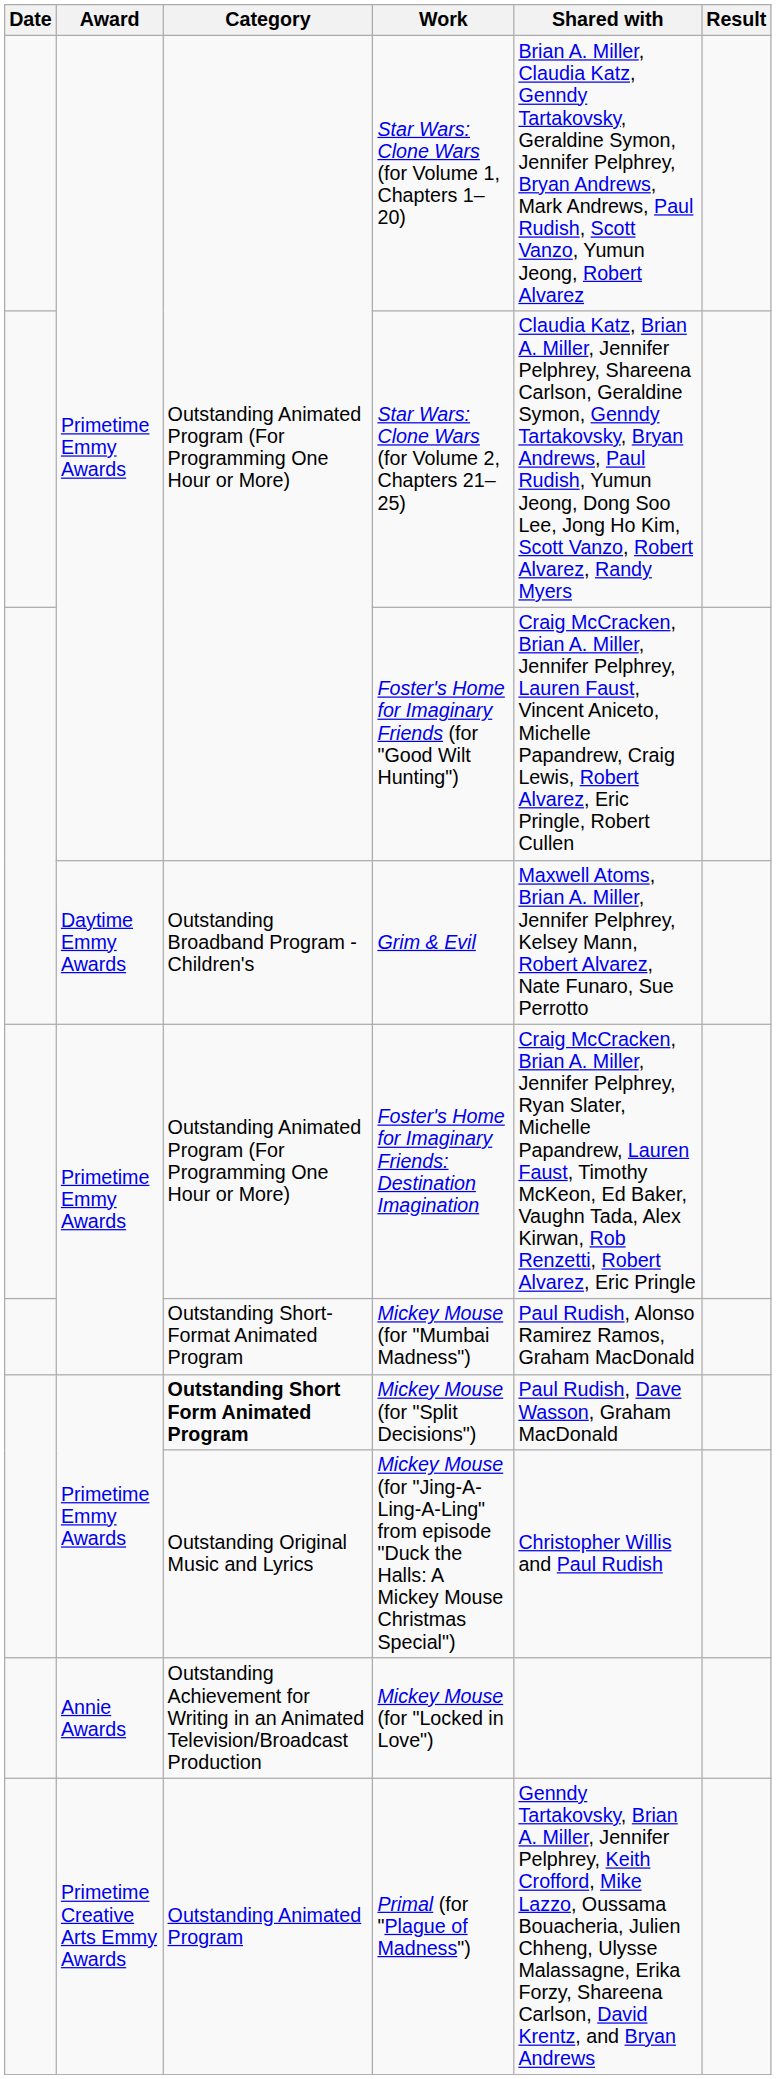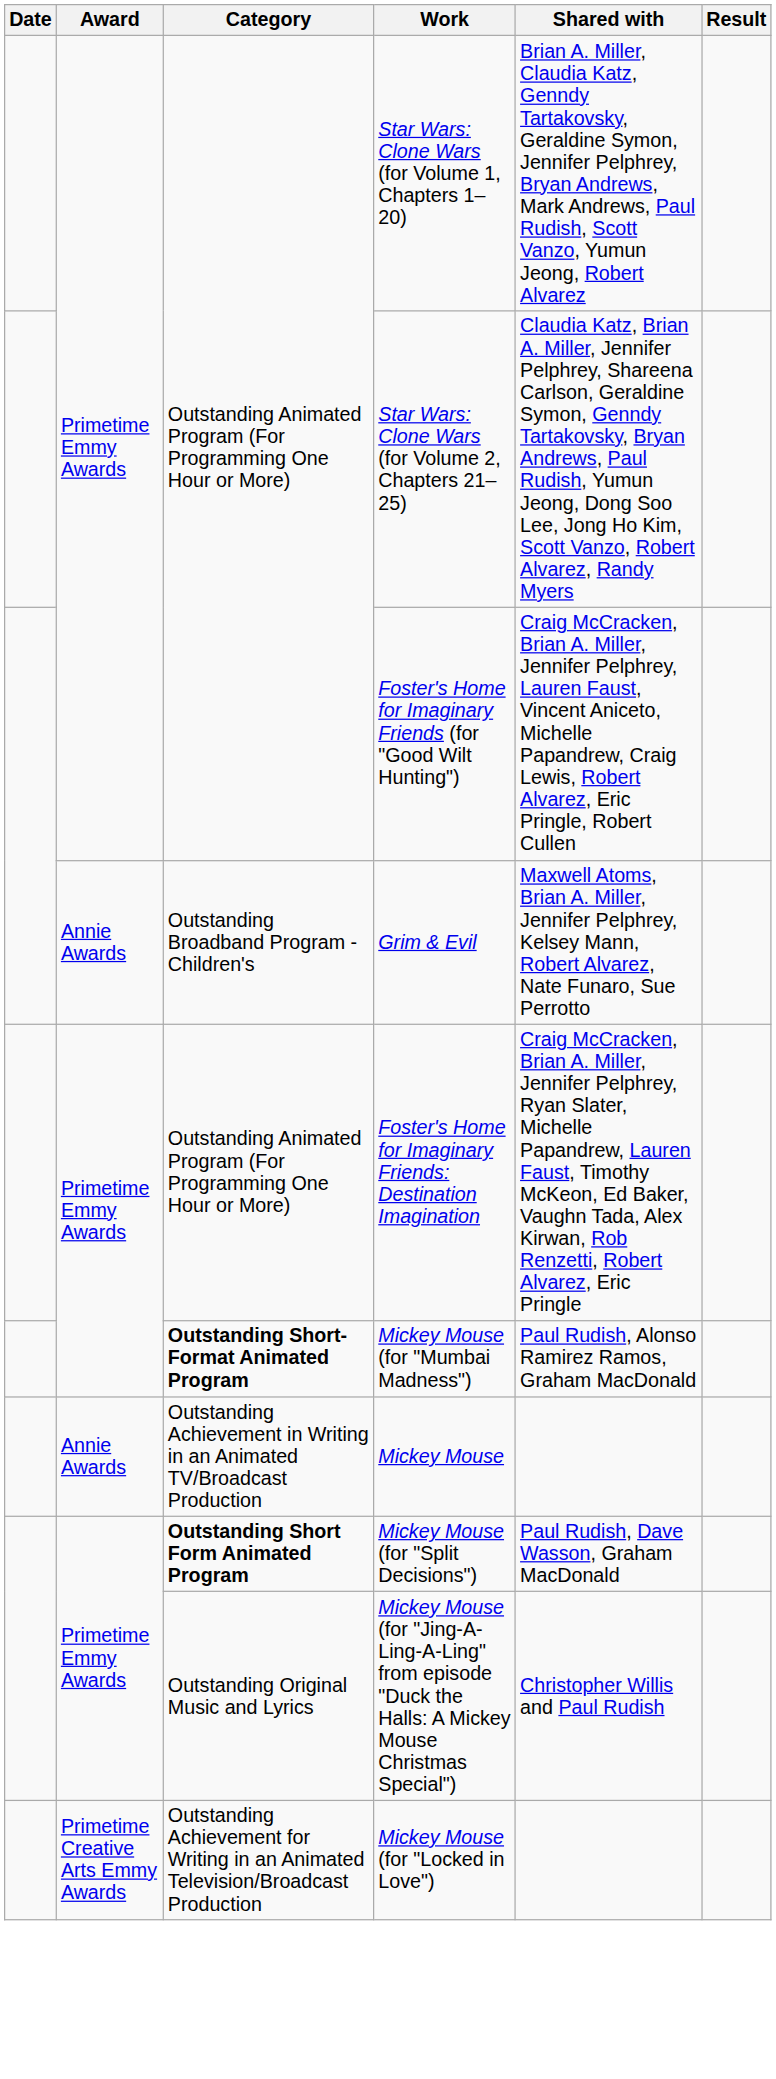 <table class="wikitable sortable" style="margin-right: 0;">
 <tr>
 <th>Date</th>
 <th>Award</th>
 <th>Category</th>
 <th>Work</th>
 <th>Shared with</th>
 <th>Result</th>
 </tr>
 <tr>
 <td></td>
 <td rowspan="3"><a href='#'>Primetime Emmy Awards</a></td>
 <td rowspan="3">Outstanding Animated Program (For Programming One Hour or More)</td>
 <td><em><a href='#'>Star Wars: Clone Wars</a></em> (for Volume 1, Chapters 1–20)</td>
 <td><a href='#'>Brian A. Miller</a>, <a href='#'>Claudia Katz</a>, <a href='#'>Genndy Tartakovsky</a>, Geraldine Symon, Jennifer Pelphrey, <a href='#'>Bryan Andrews</a>, Mark Andrews, <a href='#'>Paul Rudish</a>, <a href='#'>Scott Vanzo</a>, Yumun Jeong, <a href='#'>Robert Alvarez</a></td>
 <td></td>
 </tr>
 <tr>
 <td></td>
 <td><em><a href='#'>Star Wars: Clone Wars</a></em> (for Volume 2, Chapters 21–25)</td>
 <td><a href='#'>Claudia Katz</a>, <a href='#'>Brian A. Miller</a>, Jennifer Pelphrey, Shareena Carlson, Geraldine Symon, <a href='#'>Genndy Tartakovsky</a>, <a href='#'>Bryan Andrews</a>, <a href='#'>Paul Rudish</a>, Yumun Jeong, Dong Soo Lee, Jong Ho Kim, <a href='#'>Scott Vanzo</a>, <a href='#'>Robert Alvarez</a>, <a href='#'>Randy Myers</a></td>
 <td></td>
 </tr>
 <tr>
 <td rowspan="2"></td>
 <td><em><a href='#'>Foster's Home for Imaginary Friends</a></em> (for "Good Wilt Hunting")</td>
 <td><a href='#'>Craig McCracken</a>, <a href='#'>Brian A. Miller</a>, Jennifer Pelphrey, <a href='#'>Lauren Faust</a>, Vincent Aniceto, Michelle Papandrew, Craig Lewis, <a href='#'>Robert Alvarez</a>, Eric Pringle, Robert Cullen</td>
 <td></td>
 </tr>
 <tr>
-<td><a href='#'>Daytime Emmy Awards</a></td>
+<td><a href='#'>Annie Awards</a></td>
 <td>Outstanding Broadband Program - Children's</td>
 <td><em><a href='#'>Grim & Evil</a></em></td>
 <td><a href='#'>Maxwell Atoms</a>, <a href='#'>Brian A. Miller</a>, Jennifer Pelphrey, Kelsey Mann, <a href='#'>Robert Alvarez</a>, Nate Funaro, Sue Perrotto</td>
 <td></td>
 </tr>
 <tr>
 <td></td>
 <td rowspan="2"><a href='#'>Primetime Emmy Awards</a></td>
 <td>Outstanding Animated Program (For Programming One Hour or More)</td>
 <td><em><a href='#'>Foster's Home for Imaginary Friends: Destination Imagination</a></em></td>
 <td><a href='#'>Craig McCracken</a>, <a href='#'>Brian A. Miller</a>, Jennifer Pelphrey, Ryan Slater, Michelle Papandrew, <a href='#'>Lauren Faust</a>, Timothy McKeon, Ed Baker, Vaughn Tada, Alex Kirwan, <a href='#'>Rob Renzetti</a>, <a href='#'>Robert Alvarez</a>, Eric Pringle</td>
 <td></td>
 </tr>
 <tr>
 <td></td>
-<td>Outstanding Short-Format Animated Program</td>
+<td><strong>Outstanding Short-Format Animated Program</strong></td>
 <td><em><a href='#'>Mickey Mouse</a></em> (for "Mumbai Madness")</td>
 <td><a href='#'>Paul Rudish</a>, Alonso Ramirez Ramos, Graham MacDonald</td>
+<td></td>
+</tr>
+<tr>
+<td></td>
+<td><a href='#'>Annie Awards</a></td>
+<td>Outstanding Achievement in Writing in an Animated TV/Broadcast Production</td>
+<td><em><a href='#'>Mickey Mouse</a></em></td>
+<td></td>
 <td></td>
 </tr>
 <tr>
 <td rowspan="2"></td>
 <td rowspan="2"><a href='#'>Primetime Emmy Awards</a></td>
 <td><strong>Outstanding Short Form Animated Program</strong></td>
 <td><em><a href='#'>Mickey Mouse</a></em> (for "Split Decisions")</td>
 <td><a href='#'>Paul Rudish</a>, <a href='#'>Dave Wasson</a>, Graham MacDonald</td>
 <td></td>
 </tr>
 <tr>
 <td>Outstanding Original Music and Lyrics</td>
 <td><em><a href='#'>Mickey Mouse</a></em> (for "Jing-A-Ling-A-Ling" from episode "Duck the Halls: A Mickey Mouse Christmas Special")</td>
 <td><a href='#'>Christopher Willis</a> and <a href='#'>Paul Rudish</a></td>
 <td></td>
 </tr>
 <tr>
 <td></td>
-<td><a href='#'>Annie Awards</a></td>
+<td><a href='#'>Primetime Creative Arts Emmy Awards</a></td>
 <td>Outstanding Achievement for Writing in an Animated Television/Broadcast Production</td>
 <td><em><a href='#'>Mickey Mouse</a></em> (for "Locked in Love")</td>
 <td></td>
 <td></td>
 </tr>
-<tr>
-<td></td>
-<td><a href='#'>Primetime Creative Arts Emmy Awards</a></td>
-<td><a href='#'>Outstanding Animated Program</a></td>
-<td><em><a href='#'>Primal</a></em> (for "<a href='#'>Plague of Madness</a>")</td>
-<td><a href='#'>Genndy Tartakovsky</a>, <a href='#'>Brian A. Miller</a>, Jennifer Pelphrey, <a href='#'>Keith Crofford</a>, <a href='#'>Mike Lazzo</a>, Oussama Bouacheria, Julien Chheng, Ulysse Malassagne, Erika Forzy, Shareena Carlson, <a href='#'>David Krentz</a>, and <a href='#'>Bryan Andrews</a></td>
-<td></td>
-</tr>
 </table>
